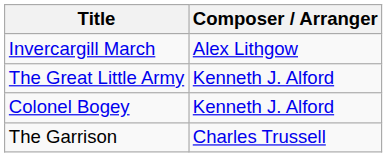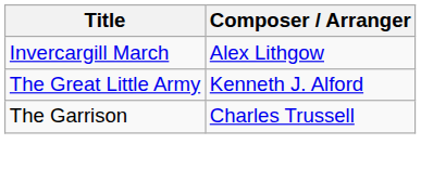 <table class="wikitable">
 <tr>
 <th>Title</th>
 <th>Composer / Arranger</th>
 </tr>
 <tr>
 <td><a href='#'>Invercargill March</a></td>
 <td><a href='#'>Alex Lithgow</a></td>
 </tr>
 <tr>
 <td><a href='#'>The Great Little Army</a></td>
 <td><a href='#'>Kenneth J. Alford</a></td>
 </tr>
 <tr>
-<td><a href='#'>Colonel Bogey</a></td>
-<td><a href='#'>Kenneth J. Alford</a></td>
-</tr>
-<tr>
 <td>The Garrison</td>
 <td><a href='#'>Charles Trussell</a></td>
 </tr>
 </table>
